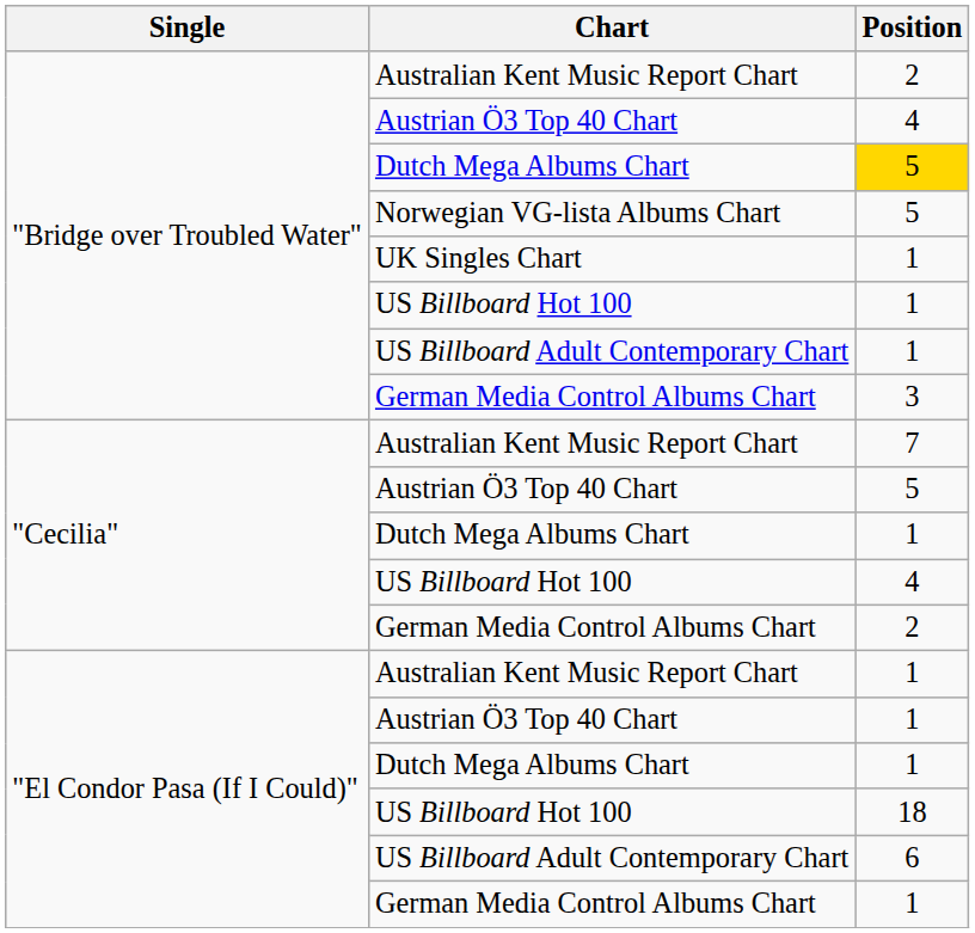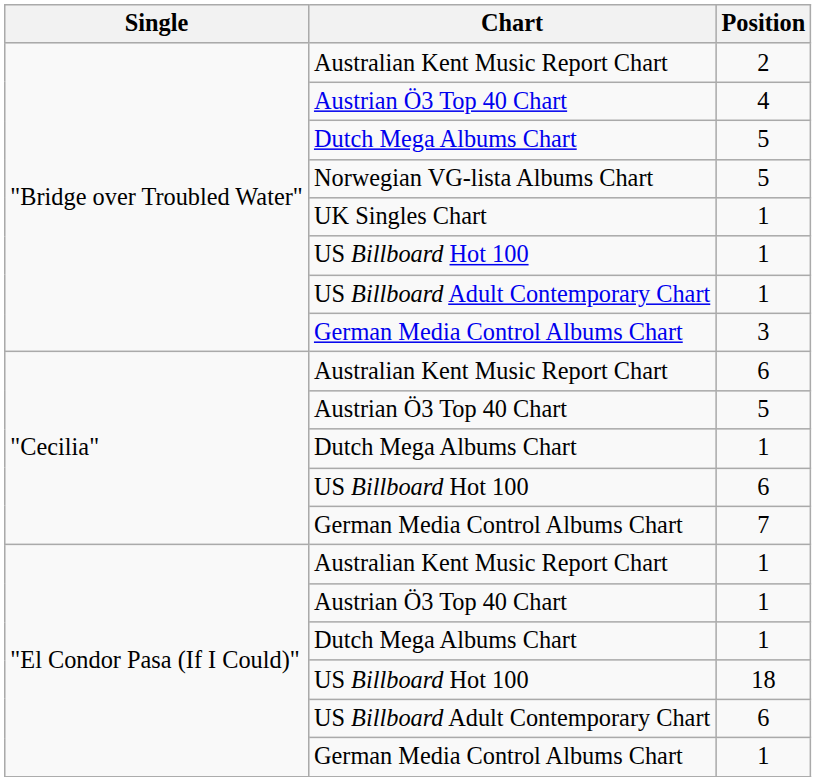 <table class="wikitable sortable" style="text-align:center;">
 <tr>
 <th>Single</th>
 <th>Chart</th>
 <th>Position</th>
 </tr>
 <tr>
 <td rowspan=8 align="left">"Bridge over Troubled Water"</td>
 <td align="left">Australian Kent Music Report Chart</td>
 <td>2</td>
 </tr>
 <tr>
 <td align="left"><a href='#'>Austrian Ö3 Top 40 Chart</a></td>
 <td>4</td>
 </tr>
 <tr>
 <td align="left"><a href='#'>Dutch Mega Albums Chart</a></td>
-<td style="background: gold;">5</td>
+<td>5</td>
 </tr>
 <tr>
 <td align="left">Norwegian VG-lista Albums Chart</td>
 <td>5</td>
 </tr>
 <tr>
 <td align="left">UK Singles Chart</td>
 <td>1</td>
 </tr>
 <tr>
 <td align="left">US <em>Billboard</em> <a href='#'>Hot 100</a></td>
 <td>1</td>
 </tr>
 <tr>
 <td align="left">US <em>Billboard</em> <a href='#'>Adult Contemporary Chart</a></td>
 <td>1</td>
 </tr>
 <tr>
 <td align="left"><a href='#'>German Media Control Albums Chart</a></td>
 <td>3</td>
 </tr>
 <tr>
 <td rowspan=5 align="left">"Cecilia"</td>
 <td align="left">Australian Kent Music Report Chart</td>
-<td>7</td>
+<td>6</td>
 </tr>
 <tr>
 <td align="left">Austrian Ö3 Top 40 Chart</td>
 <td>5</td>
 </tr>
 <tr>
 <td align="left">Dutch Mega Albums Chart</td>
 <td>1</td>
 </tr>
 <tr>
 <td align="left">US <em>Billboard</em> Hot 100</td>
-<td>4</td>
+<td>6</td>
 </tr>
 <tr>
 <td align="left">German Media Control Albums Chart</td>
-<td>2</td>
+<td>7</td>
 </tr>
 <tr>
 <td rowspan=6 align="left">"El Condor Pasa (If I Could)"</td>
 <td align="left">Australian Kent Music Report Chart</td>
 <td>1</td>
 </tr>
 <tr>
 <td align="left">Austrian Ö3 Top 40 Chart</td>
 <td>1</td>
 </tr>
 <tr>
 <td align="left">Dutch Mega Albums Chart</td>
 <td>1</td>
 </tr>
 <tr>
 <td align="left">US <em>Billboard</em> Hot 100</td>
 <td>18</td>
 </tr>
 <tr>
 <td align="left">US <em>Billboard</em> Adult Contemporary Chart</td>
 <td>6</td>
 </tr>
 <tr>
 <td align="left">German Media Control Albums Chart</td>
 <td>1</td>
 </tr>
 <tr>
 </tr>
 </table>
